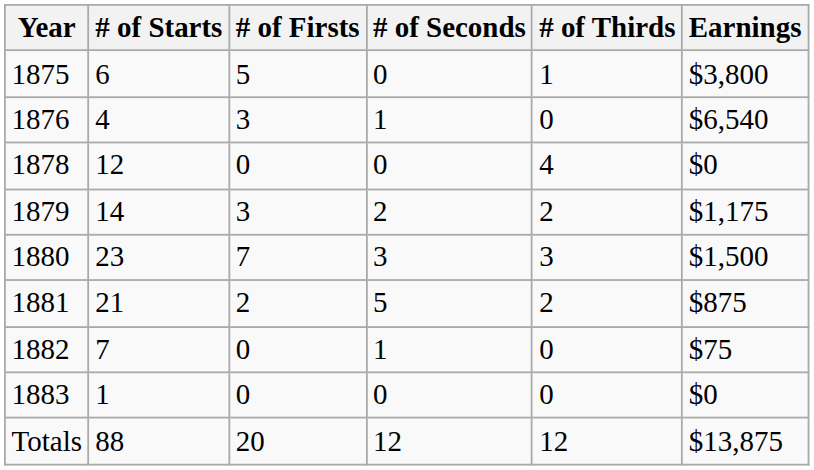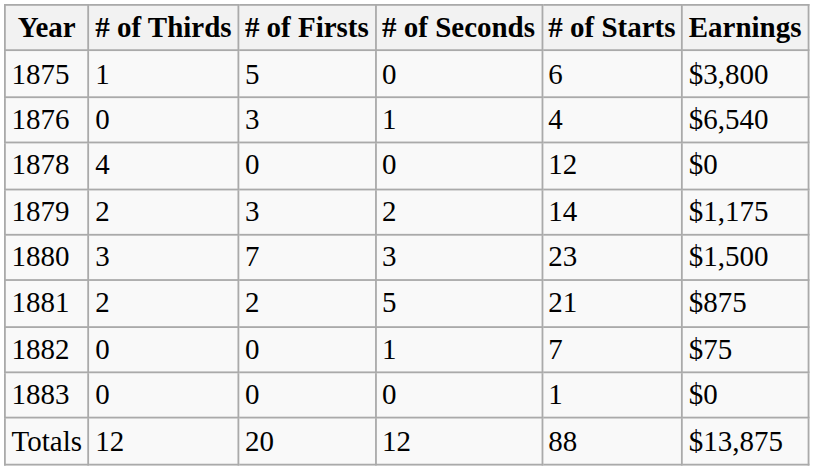 <table class="wikitable" border="1">
 <tr>
 <th>Year</th>
-<th># of Starts</th>
+<th># of Thirds</th>
 <th># of Firsts</th>
 <th># of Seconds</th>
-<th># of Thirds</th>
+<th># of Starts</th>
 <th>Earnings</th>
 </tr>
 <tr>
 <td>1875</td>
-<td>6</td>
+<td>1</td>
 <td>5</td>
 <td>0</td>
-<td>1</td>
+<td>6</td>
 <td>$3,800</td>
 </tr>
 <tr>
 <td>1876</td>
-<td>4</td>
+<td>0</td>
 <td>3</td>
 <td>1</td>
-<td>0</td>
+<td>4</td>
 <td>$6,540</td>
 </tr>
 <tr>
 <td>1878</td>
-<td>12</td>
+<td>4</td>
 <td>0</td>
 <td>0</td>
-<td>4</td>
+<td>12</td>
 <td>$0</td>
 </tr>
 <tr>
 <td>1879</td>
-<td>14</td>
+<td>2</td>
 <td>3</td>
 <td>2</td>
-<td>2</td>
+<td>14</td>
 <td>$1,175</td>
 </tr>
 <tr>
 <td>1880</td>
-<td>23</td>
+<td>3</td>
 <td>7</td>
 <td>3</td>
-<td>3</td>
+<td>23</td>
 <td>$1,500</td>
 </tr>
 <tr>
 <td>1881</td>
-<td>21</td>
+<td>2</td>
 <td>2</td>
 <td>5</td>
-<td>2</td>
+<td>21</td>
 <td>$875</td>
 </tr>
 <tr>
 <td>1882</td>
-<td>7</td>
+<td>0</td>
 <td>0</td>
 <td>1</td>
-<td>0</td>
+<td>7</td>
 <td>$75</td>
 </tr>
 <tr>
 <td>1883</td>
-<td>1</td>
 <td>0</td>
 <td>0</td>
 <td>0</td>
+<td>1</td>
 <td>$0</td>
 </tr>
 <tr>
 <td>Totals</td>
-<td>88</td>
+<td>12</td>
 <td>20</td>
 <td>12</td>
-<td>12</td>
+<td>88</td>
 <td>$13,875</td>
 </tr>
 </table>
